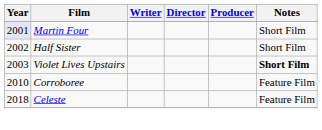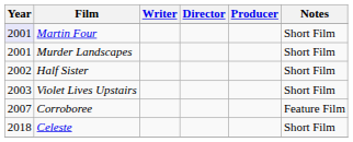 <table class="wikitable sortable">
 <tr>
 <th>Year</th>
 <th>Film</th>
 <th><a href='#'>Writer</a></th>
 <th><a href='#'>Director</a></th>
 <th><a href='#'>Producer</a></th>
 <th>Notes</th>
 </tr>
 <tr>
 </tr>
 <tr>
 <td style="background: lavender;">2001</td>
 <td><em><a href='#'>Martin Four</a></em></td>
 <td style="text-align:center;"></td>
 <td style="text-align:center;"></td>
 <td style="text-align:center;"></td>
 <td>Short Film</td>
 </tr>
 <tr>
+<td>2001</td>
+<td><em>Murder Landscapes</em></td>
+<td style="text-align:center;"></td>
+<td style="text-align:center;"></td>
+<td style="text-align:center;"></td>
+<td>Short Film</td>
+</tr>
+<tr>
 <td>2002</td>
 <td><em>Half Sister</em></td>
 <td style="text-align:center;"></td>
 <td style="text-align:center;"></td>
 <td style="text-align:center;"></td>
 <td>Short Film</td>
 </tr>
 <tr>
 <td>2003</td>
 <td><em>Violet Lives Upstairs</em></td>
 <td style="text-align:center;"></td>
 <td style="text-align:center;"></td>
 <td style="text-align:center;"></td>
-<td><strong>Short Film</strong></td>
+<td>Short Film</td>
 </tr>
 <tr>
-<td>2010</td>
+<td>2007</td>
 <td><em>Corroboree</em></td>
 <td style="text-align:center;"></td>
 <td style="text-align:center;"></td>
 <td style="text-align:center;"></td>
 <td>Feature Film</td>
 </tr>
 <tr>
 <td>2018</td>
 <td><em><a href='#'>Celeste</a></em></td>
 <td style="text-align:center;"></td>
 <td style="text-align:center;"></td>
 <td style="text-align:center;"></td>
-<td>Feature Film</td>
+<td>Short Film</td>
 </tr>
 <tr>
 </tr>
 <tr>
 </tr>
 </table>
